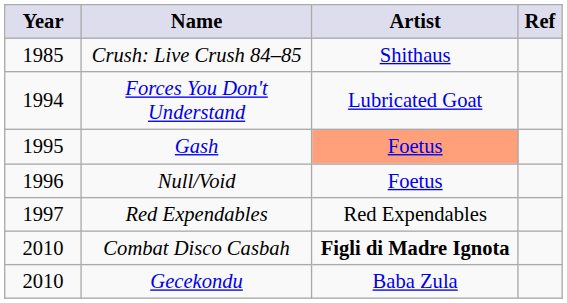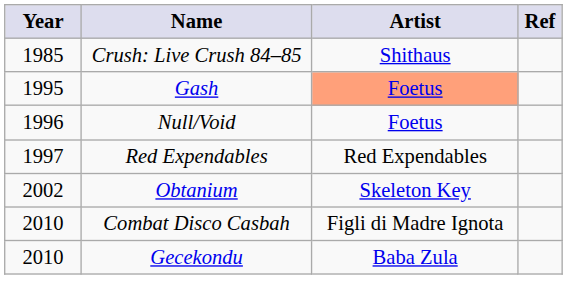 <table class="wikitable" style="font-size:96%; text-align:center; margin: 6px;">
 <tr>
 <th style="background:#dde; width:50px;">Year</th>
 <th style="background:#dde; width:165px;">Name</th>
 <th style="background:#dde; width:147px;">Artist</th>
 <th style="background:#dde; width:25px;">Ref</th>
 </tr>
 <tr>
 <td>1985</td>
 <td><em>Crush: Live Crush 84–85</em></td>
 <td><a href='#'>Shithaus</a></td>
-<td></td>
-</tr>
-<tr>
-<td>1994</td>
-<td><em><a href='#'>Forces You Don't Understand</a></em></td>
-<td><a href='#'>Lubricated Goat</a></td>
 <td></td>
 </tr>
 <tr>
 <td>1995</td>
 <td><em><a href='#'>Gash</a></em></td>
 <td style="background: lightsalmon;"><a href='#'>Foetus</a></td>
 <td></td>
 </tr>
 <tr>
 <td>1996</td>
 <td><em>Null/Void</em></td>
 <td><a href='#'>Foetus</a></td>
 <td></td>
 </tr>
 <tr>
 <td>1997</td>
 <td><em>Red Expendables</em></td>
 <td>Red Expendables</td>
 <td></td>
 </tr>
 <tr>
+<td>2002</td>
+<td><em><a href='#'>Obtanium</a></em></td>
+<td><a href='#'>Skeleton Key</a></td>
+<td></td>
+</tr>
+<tr>
 <td>2010</td>
 <td><em>Combat Disco Casbah</em></td>
-<td><strong>Figli di Madre Ignota</strong></td>
+<td>Figli di Madre Ignota</td>
 <td></td>
 </tr>
 <tr>
 <td>2010</td>
 <td><em><a href='#'>Gecekondu</a></em></td>
 <td><a href='#'>Baba Zula</a></td>
 <td></td>
 </tr>
 </table>
